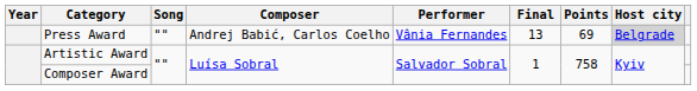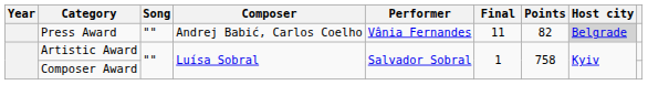 <table class="wikitable sortable plainrowheaders" style="font-size: 95%">
 <tr>
 <th>Year</th>
 <th>Category</th>
 <th>Song</th>
 <th>Composer</th>
 <th>Performer</th>
 <th style="width:45px;">Final</th>
 <th style="width:45px;">Points</th>
 <th>Host city</th>
 <th class="unsortable"></th>
 </tr>
 <tr>
 <th scope="row"></th>
 <td>Press Award</td>
 <td>""</td>
 <td>Andrej Babić, Carlos Coelho</td>
 <td><a href='#'>Vânia Fernandes</a></td>
-<td style="text-align:center;">13</td>
-<td style="text-align:center;">69</td>
+<td style="text-align:center;">11</td>
+<td style="text-align:center;">82</td>
 <td style="background: lightgrey;"> <a href='#'>Belgrade</a></td>
 <td></td>
 </tr>
 <tr>
 <th scope="row" rowspan="2"></th>
 <td>Artistic Award</td>
 <td rowspan="2">""</td>
 <td rowspan="2"><a href='#'>Luísa Sobral</a></td>
 <td rowspan="2"><a href='#'>Salvador Sobral</a></td>
 <td rowspan="2" style="text-align:center;">1</td>
 <td rowspan="2" style="text-align:center;">758</td>
 <td rowspan="2"> <a href='#'>Kyiv</a></td>
 <td></td>
 </tr>
 <tr>
 <td>Composer Award</td>
 <td></td>
 </tr>
 </table>
